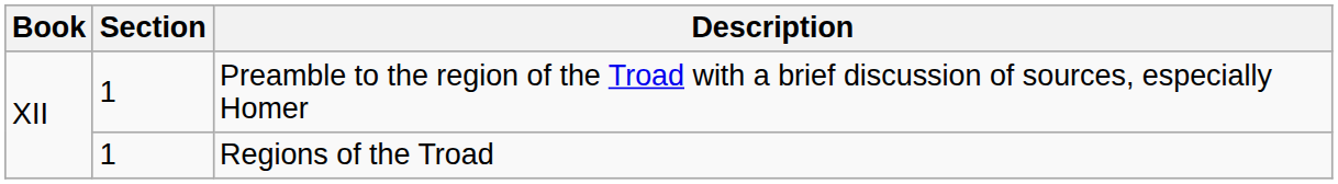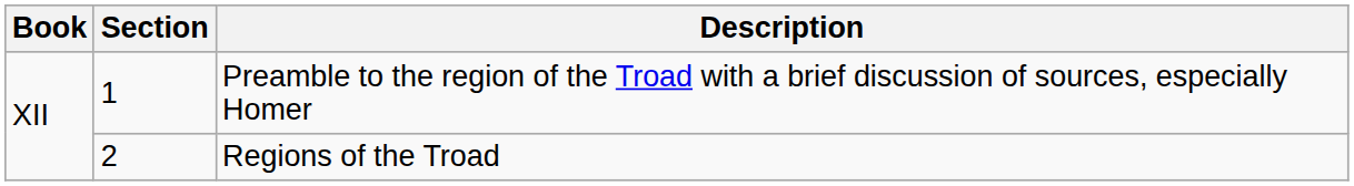 <table class="wikitable" style="max-width:45em;">
 <tr>
 <th>Book</th>
 <th>Section</th>
 <th>Description</th>
 </tr>
 <tr>
 <td rowspan="14">XII</td>
 <td>1</td>
 <td>Preamble to the region of the <a href='#'>Troad</a> with a brief discussion of sources, especially Homer</td>
 </tr>
 <tr>
-<td>1</td>
+<td>2</td>
 <td>Regions of the Troad</td>
 </tr>
 </table>
